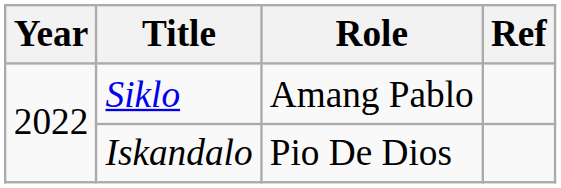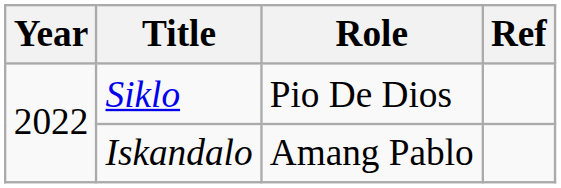 <table class="wikitable">
 <tr>
 <th>Year</th>
 <th>Title</th>
 <th>Role</th>
 <th>Ref</th>
 </tr>
 <tr>
 <td rowspan="2">2022</td>
 <td><em><a href='#'>Siklo</a></em></td>
-<td>Amang Pablo</td>
+<td>Pio De Dios</td>
 <td></td>
 </tr>
 <tr>
 <td><em>Iskandalo</em></td>
-<td>Pio De Dios</td>
+<td>Amang Pablo</td>
 <td></td>
 </tr>
 </table>
